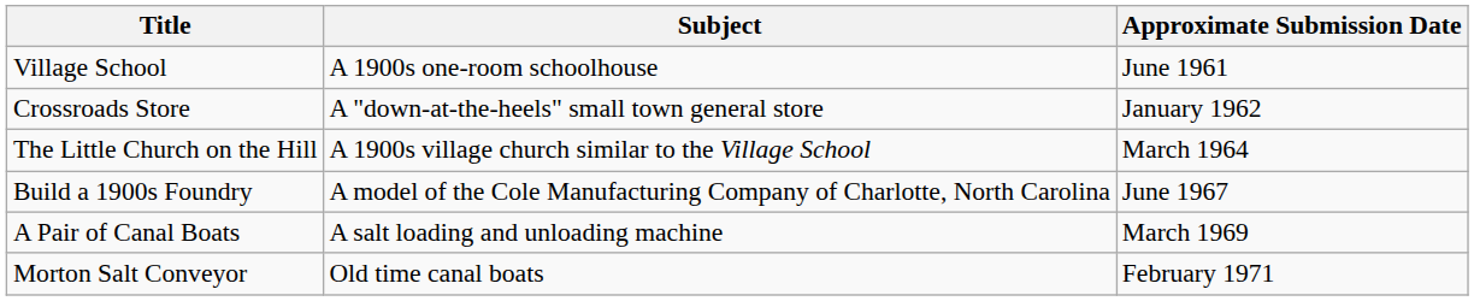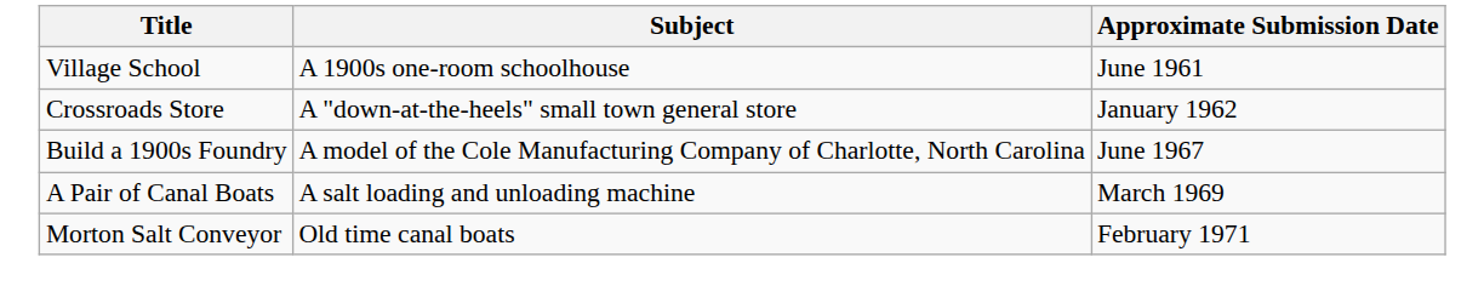 <table class="wikitable" style="margin-left: auto; margin-right: auto; border: none;">
 <tr>
 <th>Title</th>
 <th>Subject</th>
 <th>Approximate Submission Date</th>
 </tr>
 <tr>
 <td>Village School</td>
 <td>A 1900s one-room schoolhouse</td>
 <td>June 1961</td>
 </tr>
 <tr>
 <td>Crossroads Store</td>
 <td>A "down-at-the-heels" small town general store</td>
 <td>January 1962</td>
 </tr>
 <tr>
-<td>The Little Church on the Hill</td>
-<td>A 1900s village church similar to the <em>Village School</em></td>
-<td>March 1964</td>
-</tr>
-<tr>
 <td>Build a 1900s Foundry</td>
 <td>A model of the Cole Manufacturing Company of Charlotte, North Carolina</td>
 <td>June 1967</td>
 </tr>
 <tr>
 <td>A Pair of Canal Boats</td>
 <td>A salt loading and unloading machine</td>
 <td>March 1969</td>
 </tr>
 <tr>
 <td>Morton Salt Conveyor</td>
 <td>Old time canal boats</td>
 <td>February 1971</td>
 </tr>
 </table>
